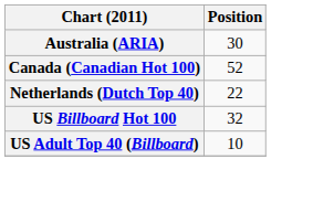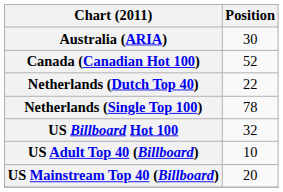 <table class="wikitable sortable plainrowheaders" style="text-align:center">
 <tr>
 <th scope="col">Chart (2011)</th>
 <th scope="col">Position</th>
 </tr>
 <tr>
 <th scope="row">Australia (<a href='#'>ARIA</a>)</th>
 <td>30</td>
 </tr>
 <tr>
 <th scope="row">Canada (<a href='#'>Canadian Hot 100</a>)</th>
 <td>52</td>
 </tr>
 <tr>
 <th scope="row">Netherlands (<a href='#'>Dutch Top 40</a>)</th>
 <td>22</td>
 </tr>
 <tr>
+<th scope="row">Netherlands (<a href='#'>Single Top 100</a>)</th>
+<td>78</td>
+</tr>
+<tr>
 <th scope="row">US <a href='#'><em>Billboard</em></a> <a href='#'>Hot 100</a></th>
 <td>32</td>
 </tr>
 <tr>
 <th scope="row">US <a href='#'>Adult Top 40</a> (<a href='#'><em>Billboard</em></a>)</th>
 <td>10</td>
 </tr>
 <tr>
+<th scope="row">US <a href='#'>Mainstream Top 40</a> (<a href='#'><em>Billboard</em></a>)</th>
+<td>20</td>
+</tr>
+<tr>
 </tr>
 </table>
